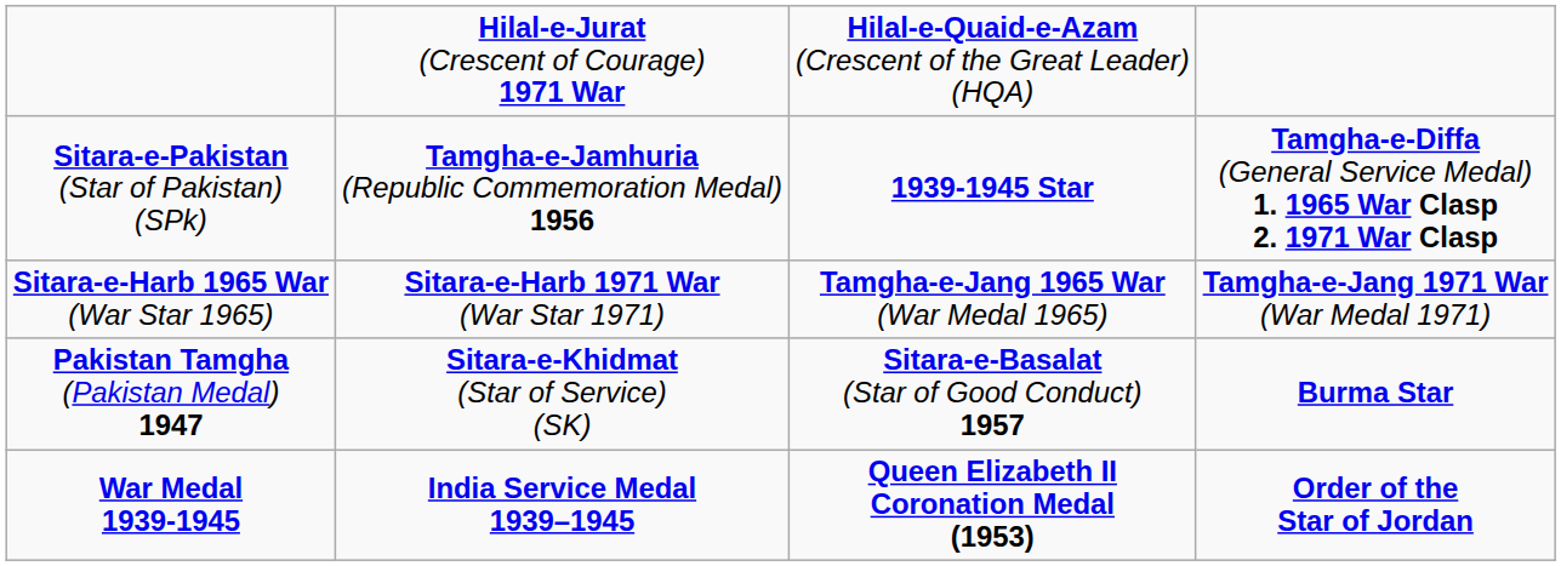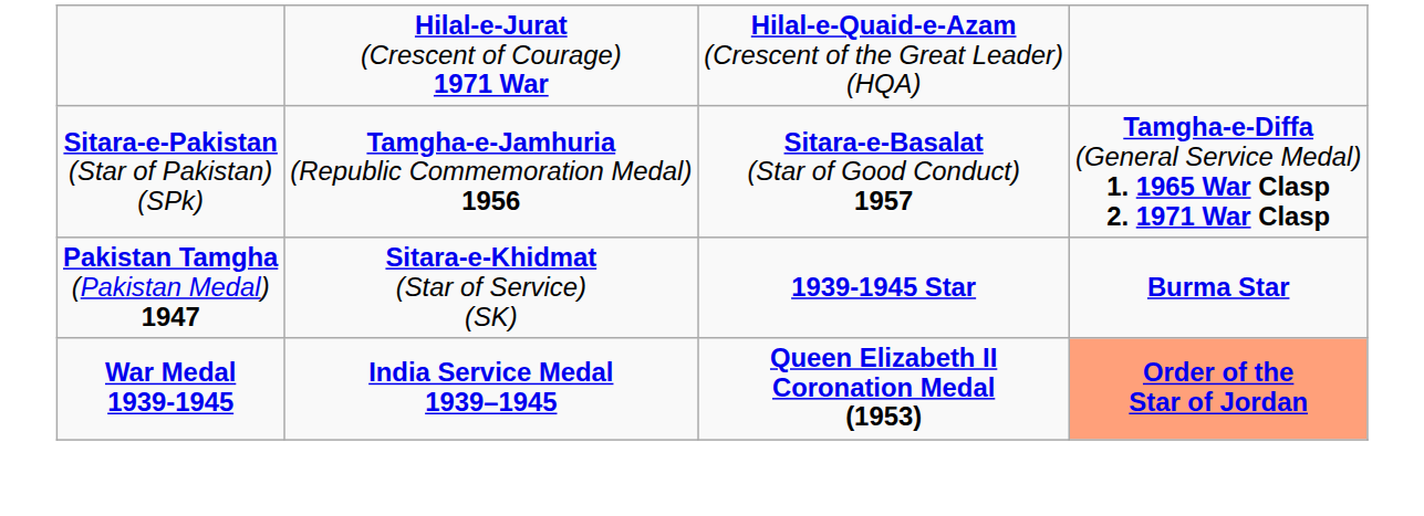 <table class="wikitable" style="margin:1em auto; text-align:center;">
 <tr>
 <td></td>
 <td><strong><a href='#'>Hilal-e-Jurat</a></strong><br><em>(Crescent of Courage)</em><br><strong><a href='#'>1971 War</a></strong></td>
 <td><strong><a href='#'>Hilal-e-Quaid-e-Azam</a></strong><br><em>(Crescent of  the Great Leader)</em><br><em>(HQA)</em></td>
 <td></td>
 </tr>
 <tr>
 <td><strong><a href='#'>Sitara-e-Pakistan</a></strong><br><em>(Star of Pakistan)</em><br><em>(SPk)</em></td>
 <td><strong><a href='#'>Tamgha-e-Jamhuria</a></strong><br><em>(Republic Commemoration Medal)</em><br><strong>1956</strong></td>
-<td><strong><a href='#'>1939-1945 Star</a></strong></td>
+<td><strong><a href='#'>Sitara-e-Basalat</a></strong><br><em>(Star of Good Conduct)</em><br><strong>1957</strong></td>
 <td><strong><a href='#'>Tamgha-e-Diffa</a></strong><br><em>(General Service Medal)</em><br><strong>1. <a href='#'>1965 War</a> Clasp</strong><br><strong>2. <a href='#'>1971 War</a> Clasp</strong></td>
-</tr>
-<tr>
-<td><strong><a href='#'>Sitara-e-Harb 1965 War</a></strong><br><em>(War Star 1965)</em></td>
-<td><strong><a href='#'>Sitara-e-Harb 1971 War</a></strong><br><em>(War Star 1971)</em></td>
-<td><strong><a href='#'>Tamgha-e-Jang 1965 War</a></strong><br><em>(War Medal 1965)</em></td>
-<td><strong><a href='#'>Tamgha-e-Jang 1971 War</a></strong><br><em>(War Medal 1971)</em></td>
 </tr>
 <tr>
 <td><strong><a href='#'>Pakistan Tamgha</a></strong><br><em>(<a href='#'>Pakistan Medal</a>)</em><br><strong>1947</strong></td>
 <td><strong><a href='#'>Sitara-e-Khidmat</a></strong><br><em>(Star of Service)</em><br><em>(SK)</em></td>
-<td><strong><a href='#'>Sitara-e-Basalat</a></strong><br><em>(Star of Good Conduct)</em><br><strong>1957</strong></td>
+<td><strong><a href='#'>1939-1945 Star</a></strong></td>
 <td><strong><a href='#'>Burma Star</a></strong></td>
 </tr>
 <tr>
 <td><strong><a href='#'>War Medal</a></strong><br><strong><a href='#'>1939-1945</a></strong></td>
 <td><strong><a href='#'>India Service Medal</a></strong><br><a href='#'><strong>1939–1945</strong></a></td>
 <td><strong><a href='#'>Queen Elizabeth II</a></strong><br><strong><a href='#'>Coronation Medal</a></strong><br><strong>(1953)</strong></td>
-<td><strong><a href='#'>Order of the</a></strong><br><strong><a href='#'>Star of Jordan</a></strong></td>
+<td style="background: lightsalmon;"><strong><a href='#'>Order of the</a></strong><br><strong><a href='#'>Star of Jordan</a></strong></td>
 </tr>
 </table>
